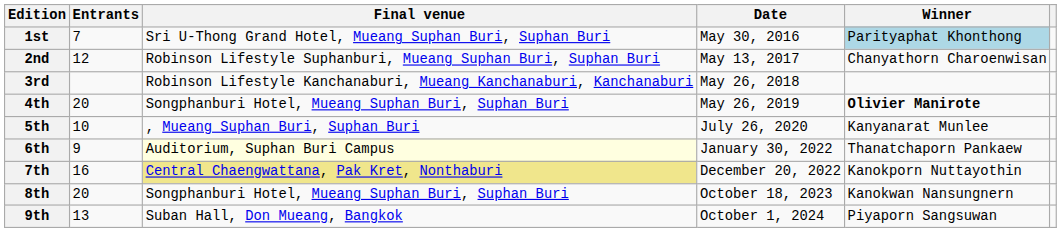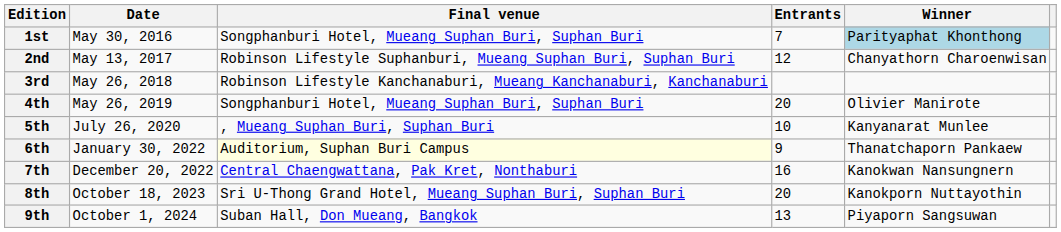 <table class="wikitable defaultcenter col2left col3left col5left" style="font-size:95%;">
 <tr>
 <th>Edition</th>
+<th>Date</th>
+<th>Final venue</th>
 <th>Entrants</th>
-<th>Final venue</th>
-<th>Date</th>
 <th>Winner</th>
 <th></th>
 </tr>
 <tr>
 <th>1st</th>
+<td>May 30, 2016</td>
+<td>Songphanburi Hotel, <a href='#'>Mueang Suphan Buri</a>, <a href='#'>Suphan Buri</a></td>
 <td>7</td>
-<td>Sri U-Thong Grand Hotel, <a href='#'>Mueang Suphan Buri</a>, <a href='#'>Suphan Buri</a></td>
-<td>May 30, 2016</td>
 <td style="background: lightblue;">Parityaphat Khonthong</td>
 <td></td>
 </tr>
 <tr>
 <th>2nd</th>
+<td>May 13, 2017</td>
+<td>Robinson Lifestyle Suphanburi, <a href='#'>Mueang Suphan Buri</a>, <a href='#'>Suphan Buri</a></td>
 <td>12</td>
-<td>Robinson Lifestyle Suphanburi, <a href='#'>Mueang Suphan Buri</a>, <a href='#'>Suphan Buri</a></td>
-<td>May 13, 2017</td>
 <td>Chanyathorn Charoenwisan</td>
 <td></td>
 </tr>
 <tr>
 <th>3rd</th>
+<td>May 26, 2018</td>
+<td>Robinson Lifestyle Kanchanaburi, <a href='#'>Mueang Kanchanaburi</a>, <a href='#'>Kanchanaburi</a></td>
 <td></td>
-<td>Robinson Lifestyle Kanchanaburi, <a href='#'>Mueang Kanchanaburi</a>, <a href='#'>Kanchanaburi</a></td>
-<td>May 26, 2018</td>
 <td></td>
 <td></td>
 </tr>
 <tr>
 <th>4th</th>
+<td>May 26, 2019</td>
+<td>Songphanburi Hotel, <a href='#'>Mueang Suphan Buri</a>, <a href='#'>Suphan Buri</a></td>
 <td>20</td>
-<td>Songphanburi Hotel, <a href='#'>Mueang Suphan Buri</a>, <a href='#'>Suphan Buri</a></td>
-<td>May 26, 2019</td>
-<td><strong>Olivier Manirote</strong></td>
+<td>Olivier Manirote</td>
 <td></td>
 </tr>
 <tr>
 <th>5th</th>
+<td>July 26, 2020</td>
+<td>, <a href='#'>Mueang Suphan Buri</a>, <a href='#'>Suphan Buri</a></td>
 <td>10</td>
-<td>, <a href='#'>Mueang Suphan Buri</a>, <a href='#'>Suphan Buri</a></td>
-<td>July 26, 2020</td>
 <td>Kanyanarat Munlee</td>
 <td></td>
 </tr>
 <tr>
 <th>6th</th>
+<td>January 30, 2022</td>
+<td style="background: lightyellow;"> Auditorium, Suphan Buri Campus</td>
 <td>9</td>
-<td style="background: lightyellow;"> Auditorium, Suphan Buri Campus</td>
-<td>January 30, 2022</td>
 <td>Thanatchaporn Pankaew</td>
 <td></td>
 </tr>
 <tr>
 <th>7th</th>
+<td>December 20, 2022</td>
+<td><a href='#'>Central Chaengwattana</a>, <a href='#'>Pak Kret</a>, <a href='#'>Nonthaburi</a></td>
 <td>16</td>
-<td style="background: khaki;"><a href='#'>Central Chaengwattana</a>, <a href='#'>Pak Kret</a>, <a href='#'>Nonthaburi</a></td>
-<td>December 20, 2022</td>
+<td>Kanokwan Nansungnern</td>
+<td></td>
+</tr>
+<tr>
+<th>8th</th>
+<td>October 18, 2023</td>
+<td>Sri U-Thong Grand Hotel, <a href='#'>Mueang Suphan Buri</a>, <a href='#'>Suphan Buri</a></td>
+<td>20</td>
 <td>Kanokporn Nuttayothin</td>
 <td></td>
 </tr>
 <tr>
-<th>8th</th>
-<td>20</td>
-<td>Songphanburi Hotel, <a href='#'>Mueang Suphan Buri</a>, <a href='#'>Suphan Buri</a></td>
-<td>October 18, 2023</td>
-<td>Kanokwan Nansungnern</td>
-<td></td>
-</tr>
-<tr>
 <th>9th</th>
+<td>October 1, 2024</td>
+<td>Suban Hall, <a href='#'>Don Mueang</a>, <a href='#'>Bangkok</a></td>
 <td>13</td>
-<td>Suban Hall, <a href='#'>Don Mueang</a>, <a href='#'>Bangkok</a></td>
-<td>October 1, 2024</td>
 <td>Piyaporn Sangsuwan</td>
 <td></td>
 </tr>
 </table>
